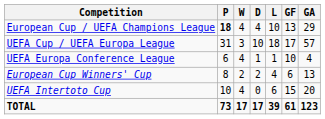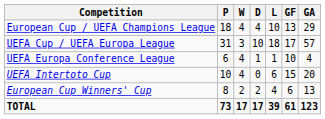 <table class="wikitable" style="text-align:center">
 <tr>
 <th>Competition</th>
 <th>P</th>
 <th>W</th>
 <th>D</th>
 <th>L</th>
 <th>GF</th>
 <th>GA</th>
 </tr>
 <tr>
 <td align="left"><a href='#'>European Cup / UEFA Champions League</a></td>
-<td><strong>18</strong></td>
+<td>18</td>
 <td>4</td>
 <td>4</td>
 <td>10</td>
 <td>13</td>
 <td>29</td>
 </tr>
 <tr>
 <td align="left"><a href='#'>UEFA Cup / UEFA Europa League</a></td>
 <td>31</td>
 <td>3</td>
 <td>10</td>
 <td>18</td>
 <td>17</td>
 <td>57</td>
 </tr>
 <tr>
 <td align="left"><a href='#'>UEFA Europa Conference League</a></td>
 <td>6</td>
 <td>4</td>
 <td>1</td>
 <td>1</td>
 <td>10</td>
 <td>4</td>
 </tr>
 <tr>
+<td align="left"><em><a href='#'>UEFA Intertoto Cup</a></em></td>
+<td>10</td>
+<td>4</td>
+<td>0</td>
+<td>6</td>
+<td>15</td>
+<td>20</td>
+</tr>
+<tr>
 <td align="left"><em><a href='#'>European Cup Winners' Cup</a></em></td>
 <td>8</td>
 <td>2</td>
 <td>2</td>
 <td>4</td>
 <td>6</td>
 <td>13</td>
-</tr>
-<tr>
-<td align="left"><em><a href='#'>UEFA Intertoto Cup</a></em></td>
-<td>10</td>
-<td>4</td>
-<td>0</td>
-<td>6</td>
-<td>15</td>
-<td>20</td>
 </tr>
 <tr>
 <td align="left"><strong>TOTAL</strong></td>
 <td><strong>73</strong></td>
 <td><strong>17</strong></td>
 <td><strong>17</strong></td>
 <td><strong>39</strong></td>
 <td><strong>61</strong></td>
 <td><strong>123</strong></td>
 </tr>
 </table>
